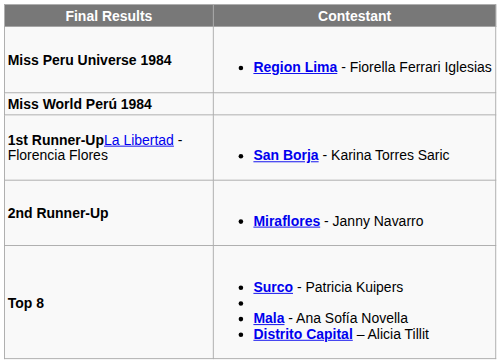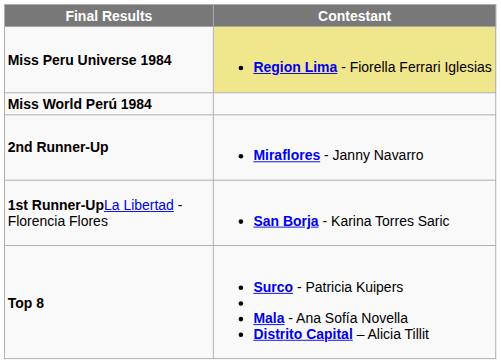 <table class="wikitable sortable" style="font-size: 95%;">
 <tr>
 <th width="220" style="background-color:#787878;color:#FFFFFF;">Final Results</th>
 <th width="300" style="background-color:#787878;color:#FFFFFF;">Contestant</th>
 </tr>
 <tr>
 <td><strong>Miss Peru Universe 1984</strong></td>
-<td><br><ul><li> <strong><a href='#'>Region Lima</a></strong> - Fiorella Ferrari Iglesias</li></ul></td>
+<td style="background: khaki;"><br><ul><li> <strong><a href='#'>Region Lima</a></strong> - Fiorella Ferrari Iglesias</li></ul></td>
 </tr>
 <tr>
 <td><strong>Miss World Perú 1984</strong></td>
+</tr>
+<tr>
+<td><strong>2nd Runner-Up</strong></td>
+<td><br><ul><li> <strong><a href='#'>Miraflores</a></strong> - Janny Navarro</li></ul></td>
 </tr>
 <tr>
 <td><strong>1st Runner-Up</strong><a href='#'>La Libertad</a> - Florencia Flores</td>
 <td><br><ul><li> <strong><a href='#'>San Borja</a></strong> -  Karina Torres Saric</li></ul></td>
 </tr>
 <tr>
-<td><strong>2nd Runner-Up</strong></td>
-<td><br><ul><li> <strong><a href='#'>Miraflores</a></strong> - Janny Navarro</li></ul></td>
-</tr>
-<tr>
 <td><strong>Top 8</strong></td>
 <td><br><ul><li> <strong><a href='#'>Surco</a></strong> - Patricia Kuipers</li><li></li><li><strong><a href='#'>Mala</a></strong> - Ana Sofía Novella</li><li> <strong><a href='#'>Distrito Capital</a></strong> – Alicia Tillit</li></ul></td>
 </tr>
 </table>
